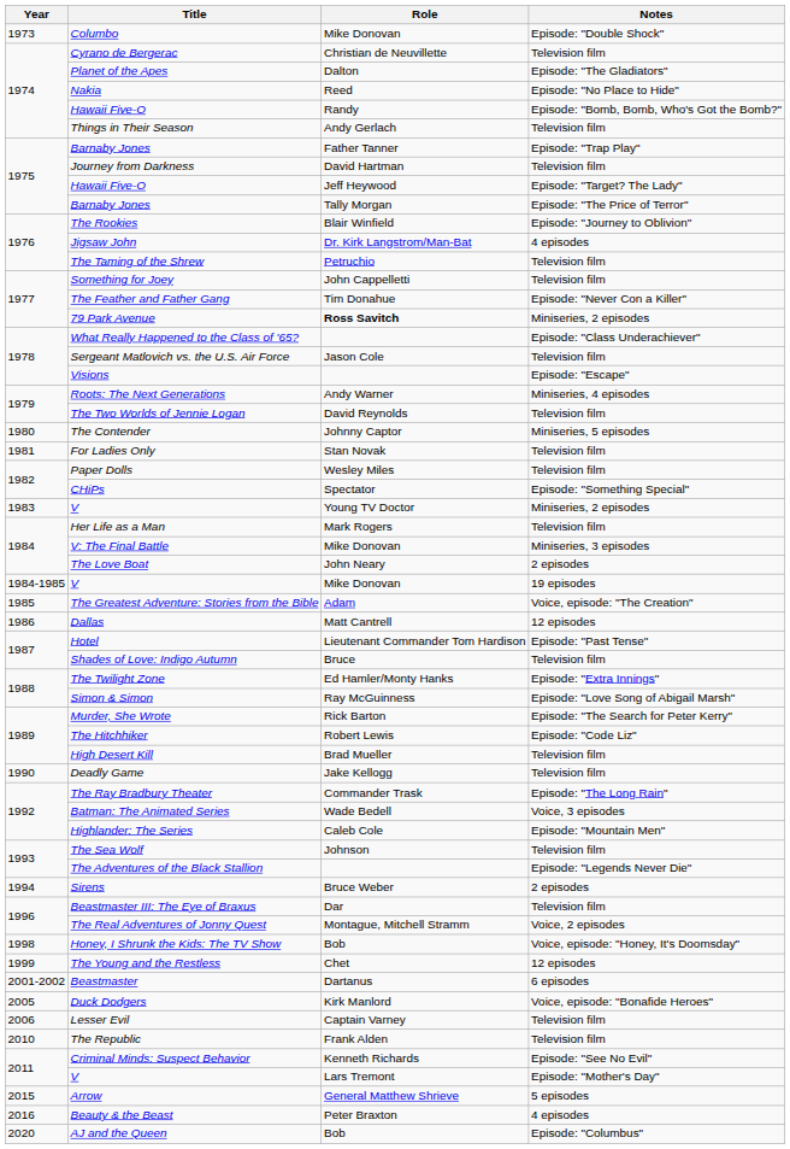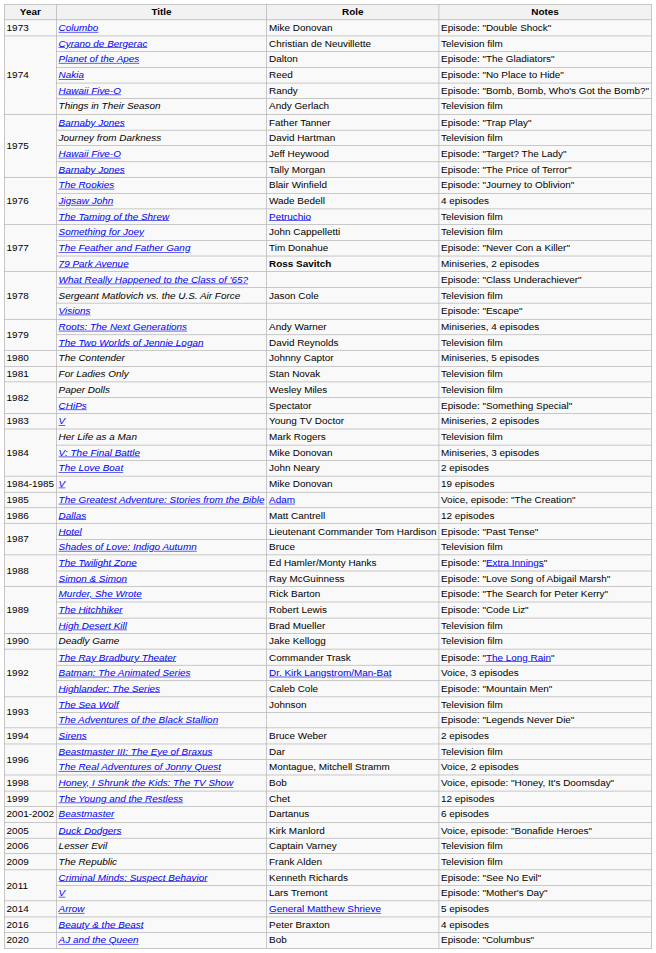 <table class="wikitable sortable">
 <tr>
 <th>Year</th>
 <th>Title</th>
 <th>Role</th>
 <th class="unsortable">Notes</th>
 </tr>
 <tr>
 <td>1973</td>
 <td><em><a href='#'>Columbo</a></em></td>
 <td>Mike Donovan</td>
 <td>Episode: "Double Shock"</td>
 </tr>
 <tr>
 <td rowspan="5">1974</td>
 <td><em><a href='#'>Cyrano de Bergerac</a></em></td>
 <td>Christian de Neuvillette</td>
 <td>Television film</td>
 </tr>
 <tr>
 <td><em><a href='#'>Planet of the Apes</a></em></td>
 <td>Dalton</td>
 <td>Episode: "The Gladiators"</td>
 </tr>
 <tr>
 <td><em><a href='#'>Nakia</a></em></td>
 <td>Reed</td>
 <td>Episode: "No Place to Hide"</td>
 </tr>
 <tr>
 <td><em><a href='#'>Hawaii Five-O</a></em></td>
 <td>Randy</td>
 <td>Episode: "Bomb, Bomb, Who's Got the Bomb?"</td>
 </tr>
 <tr>
 <td><em>Things in Their Season</em></td>
 <td>Andy Gerlach</td>
 <td>Television film</td>
 </tr>
 <tr>
 <td rowspan="4">1975</td>
 <td><em><a href='#'>Barnaby Jones</a></em></td>
 <td>Father Tanner</td>
 <td>Episode: "Trap Play"</td>
 </tr>
 <tr>
 <td><em>Journey from Darkness</em></td>
 <td>David Hartman</td>
 <td>Television film</td>
 </tr>
 <tr>
 <td><em><a href='#'>Hawaii Five-O</a></em></td>
 <td>Jeff Heywood</td>
 <td>Episode: "Target? The Lady"</td>
 </tr>
 <tr>
 <td><em><a href='#'>Barnaby Jones</a></em></td>
 <td>Tally Morgan</td>
 <td>Episode: "The Price of Terror"</td>
 </tr>
 <tr>
 <td rowspan="3">1976</td>
 <td data-sort-value="Rookies, The"><em><a href='#'>The Rookies</a></em></td>
 <td>Blair Winfield</td>
 <td>Episode: "Journey to Oblivion"</td>
 </tr>
 <tr>
 <td><em><a href='#'>Jigsaw John</a></em></td>
-<td><a href='#'>Dr. Kirk Langstrom/Man-Bat</a></td>
+<td>Wade Bedell</td>
 <td>4 episodes</td>
 </tr>
 <tr>
 <td data-sort-value="Taming of the Shrew, The"><em><a href='#'>The Taming of the Shrew</a></em></td>
 <td><a href='#'>Petruchio</a></td>
 <td>Television film</td>
 </tr>
 <tr>
 <td rowspan="3">1977</td>
 <td><em><a href='#'>Something for Joey</a></em></td>
 <td>John Cappelletti</td>
 <td>Television film</td>
 </tr>
 <tr>
 <td data-sort-value="Feather and Father Gang, The"><em><a href='#'>The Feather and Father Gang</a></em></td>
 <td>Tim Donahue</td>
 <td>Episode: "Never Con a Killer"</td>
 </tr>
 <tr>
 <td><em><a href='#'>79 Park Avenue</a></em></td>
 <td><strong>Ross Savitch</strong></td>
 <td>Miniseries, 2 episodes</td>
 </tr>
 <tr>
 <td rowspan="3">1978</td>
 <td><em><a href='#'>What Really Happened to the Class of '65?</a></em></td>
 <td></td>
 <td>Episode: "Class Underachiever"</td>
 </tr>
 <tr>
 <td><em>Sergeant Matlovich vs. the U.S. Air Force</em></td>
 <td>Jason Cole</td>
 <td>Television film</td>
 </tr>
 <tr>
 <td><em><a href='#'>Visions</a></em></td>
 <td></td>
 <td>Episode: "Escape"</td>
 </tr>
 <tr>
 <td rowspan="2">1979</td>
 <td><em><a href='#'>Roots: The Next Generations</a></em></td>
 <td>Andy Warner</td>
 <td>Miniseries, 4 episodes</td>
 </tr>
 <tr>
 <td data-sort-value="Two Worlds of Jennie Logan, The"><em><a href='#'>The Two Worlds of Jennie Logan</a></em></td>
 <td>David Reynolds</td>
 <td>Television film</td>
 </tr>
 <tr>
 <td>1980</td>
 <td data-sort-value="Contender, The"><em>The Contender</em></td>
 <td>Johnny Captor</td>
 <td>Miniseries, 5 episodes</td>
 </tr>
 <tr>
 <td>1981</td>
 <td><em>For Ladies Only</em></td>
 <td>Stan Novak</td>
 <td>Television film</td>
 </tr>
 <tr>
 <td rowspan="2">1982</td>
 <td><em>Paper Dolls</em></td>
 <td>Wesley Miles</td>
 <td>Television film</td>
 </tr>
 <tr>
 <td><em><a href='#'>CHiPs</a></em></td>
 <td>Spectator</td>
 <td>Episode: "Something Special"</td>
 </tr>
 <tr>
 <td>1983</td>
 <td><em><a href='#'>V</a></em></td>
 <td>Young TV Doctor</td>
 <td>Miniseries, 2 episodes</td>
 </tr>
 <tr>
 <td rowspan="3">1984</td>
 <td><em>Her Life as a Man</em></td>
 <td>Mark Rogers</td>
 <td>Television film</td>
 </tr>
 <tr>
 <td><em><a href='#'>V: The Final Battle</a></em></td>
 <td>Mike Donovan</td>
 <td>Miniseries, 3 episodes</td>
 </tr>
 <tr>
 <td data-sort-value="Love Boat, The"><em><a href='#'>The Love Boat</a></em></td>
 <td>John Neary</td>
 <td>2 episodes</td>
 </tr>
 <tr>
 <td>1984-1985</td>
 <td><em><a href='#'>V</a></em></td>
 <td>Mike Donovan</td>
 <td>19 episodes</td>
 </tr>
 <tr>
 <td>1985</td>
 <td data-sort-value="Greatest Adventure: Stories from the Bible, The"><em><a href='#'>The Greatest Adventure: Stories from the Bible</a></em></td>
 <td><a href='#'>Adam</a></td>
 <td>Voice, episode: "The Creation"</td>
 </tr>
 <tr>
 <td>1986</td>
 <td><em><a href='#'>Dallas</a></em></td>
 <td>Matt Cantrell</td>
 <td>12 episodes</td>
 </tr>
 <tr>
 <td rowspan="2">1987</td>
 <td><em><a href='#'>Hotel</a></em></td>
 <td>Lieutenant Commander Tom Hardison</td>
 <td>Episode: "Past Tense"</td>
 </tr>
 <tr>
 <td><em><a href='#'>Shades of Love: Indigo Autumn</a></em></td>
 <td>Bruce</td>
 <td>Television film</td>
 </tr>
 <tr>
 <td rowspan="2">1988</td>
 <td data-sort-value="Twilight Zone, The"><em><a href='#'>The Twilight Zone</a></em></td>
 <td>Ed Hamler/Monty Hanks</td>
 <td>Episode: "<a href='#'>Extra Innings</a>"</td>
 </tr>
 <tr>
 <td><em><a href='#'>Simon & Simon</a></em></td>
 <td>Ray McGuinness</td>
 <td>Episode: "Love Song of Abigail Marsh"</td>
 </tr>
 <tr>
 <td rowspan="3">1989</td>
 <td><em><a href='#'>Murder, She Wrote</a></em></td>
 <td>Rick Barton</td>
 <td>Episode: "The Search for Peter Kerry"</td>
 </tr>
 <tr>
 <td data-sort-value="Hitchhiker, The"><em><a href='#'>The Hitchhiker</a></em></td>
 <td>Robert Lewis</td>
 <td>Episode: "Code Liz"</td>
 </tr>
 <tr>
 <td><em><a href='#'>High Desert Kill</a></em></td>
 <td>Brad Mueller</td>
 <td>Television film</td>
 </tr>
 <tr>
 <td>1990</td>
 <td><em>Deadly Game</em></td>
 <td>Jake Kellogg</td>
 <td>Television film</td>
 </tr>
 <tr>
 <td rowspan="3">1992</td>
 <td data-sort-value="Ray Bradbury Theater, The"><em><a href='#'>The Ray Bradbury Theater</a></em></td>
 <td>Commander Trask</td>
 <td>Episode: "<a href='#'>The Long Rain</a>"</td>
 </tr>
 <tr>
 <td><em><a href='#'>Batman: The Animated Series</a></em></td>
-<td>Wade Bedell</td>
+<td><a href='#'>Dr. Kirk Langstrom/Man-Bat</a></td>
 <td>Voice, 3 episodes</td>
 </tr>
 <tr>
 <td><em><a href='#'>Highlander: The Series</a></em></td>
 <td>Caleb Cole</td>
 <td>Episode: "Mountain Men"</td>
 </tr>
 <tr>
 <td rowspan="2">1993</td>
 <td data-sort-value="Sea Wolf, The"><em><a href='#'>The Sea Wolf</a></em></td>
 <td>Johnson</td>
 <td>Television film</td>
 </tr>
 <tr>
 <td data-sort-value="Adventures of the Black Stallion, The"><em><a href='#'>The Adventures of the Black Stallion</a></em></td>
 <td></td>
 <td>Episode: "Legends Never Die"</td>
 </tr>
 <tr>
 <td>1994</td>
 <td><em><a href='#'>Sirens</a></em></td>
 <td>Bruce Weber</td>
 <td>2 episodes</td>
 </tr>
 <tr>
 <td rowspan="2">1996</td>
 <td><em><a href='#'>Beastmaster III: The Eye of Braxus</a></em></td>
 <td>Dar</td>
 <td>Television film</td>
 </tr>
 <tr>
 <td data-sort-value="Real Adventures of Jonny Quest, The"><em><a href='#'>The Real Adventures of Jonny Quest</a></em></td>
 <td>Montague, Mitchell Stramm</td>
 <td>Voice, 2 episodes</td>
 </tr>
 <tr>
 <td>1998</td>
 <td><em><a href='#'>Honey, I Shrunk the Kids: The TV Show</a></em></td>
 <td>Bob</td>
 <td>Voice, episode: "Honey, It's Doomsday"</td>
 </tr>
 <tr>
 <td>1999</td>
 <td data-sort-value="Young and the Restless, The"><em><a href='#'>The Young and the Restless</a></em></td>
 <td>Chet</td>
 <td>12 episodes</td>
 </tr>
 <tr>
 <td>2001-2002</td>
 <td><em><a href='#'>Beastmaster</a></em></td>
 <td>Dartanus</td>
 <td>6 episodes</td>
 </tr>
 <tr>
 <td>2005</td>
 <td><em><a href='#'>Duck Dodgers</a></em></td>
 <td>Kirk Manlord</td>
 <td>Voice, episode: "Bonafide Heroes"</td>
 </tr>
 <tr>
 <td>2006</td>
 <td><em>Lesser Evil</em></td>
 <td>Captain Varney</td>
 <td>Television film</td>
 </tr>
 <tr>
-<td>2010</td>
+<td>2009</td>
 <td data-sort-value="Republic, The"><em>The Republic</em></td>
 <td>Frank Alden</td>
 <td>Television film</td>
 </tr>
 <tr>
 <td rowspan="2">2011</td>
 <td><em><a href='#'>Criminal Minds: Suspect Behavior</a></em></td>
 <td>Kenneth Richards</td>
 <td>Episode: "See No Evil"</td>
 </tr>
 <tr>
 <td><em><a href='#'>V</a></em></td>
 <td>Lars Tremont</td>
 <td>Episode: "Mother's Day"</td>
 </tr>
 <tr>
-<td>2015</td>
+<td>2014</td>
 <td><em><a href='#'>Arrow</a></em></td>
 <td><a href='#'>General Matthew Shrieve</a></td>
 <td>5 episodes</td>
 </tr>
 <tr>
 <td>2016</td>
 <td><em><a href='#'>Beauty & the Beast</a></em></td>
 <td>Peter Braxton</td>
 <td>4 episodes</td>
 </tr>
 <tr>
 <td>2020</td>
 <td><em><a href='#'>AJ and the Queen</a></em></td>
 <td>Bob</td>
 <td>Episode: "Columbus"</td>
 </tr>
 </table>
